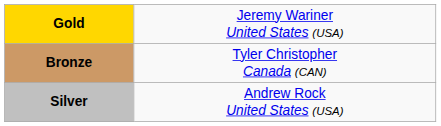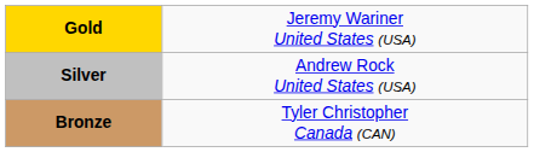 <table class="wikitable" style=" text-align:center; font-size:110%;" width="35%">
 <tr>
 <td bgcolor="gold"><strong>Gold</strong></td>
 <td> <a href='#'>Jeremy Wariner</a><br><em><a href='#'>United States</a> <small>(USA)</small></em></td>
 </tr>
 <tr>
+<td bgcolor="silver"><strong>Silver</strong></td>
+<td> <a href='#'>Andrew Rock</a><br><em><a href='#'>United States</a> <small>(USA)</small></em></td>
+</tr>
+<tr>
 <td bgcolor="CC9966"><strong>Bronze</strong></td>
 <td> <a href='#'>Tyler Christopher</a><br><em><a href='#'>Canada</a> <small>(CAN)</small></em></td>
 </tr>
-<tr>
-<td bgcolor="silver"><strong>Silver</strong></td>
-<td> <a href='#'>Andrew Rock</a><br><em><a href='#'>United States</a> <small>(USA)</small></em></td>
-</tr>
 </table>
